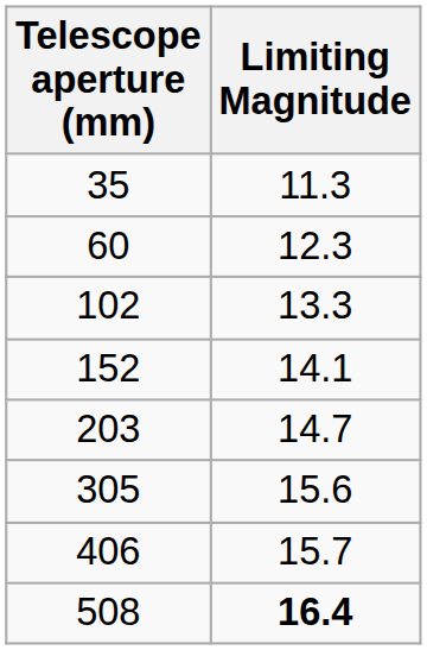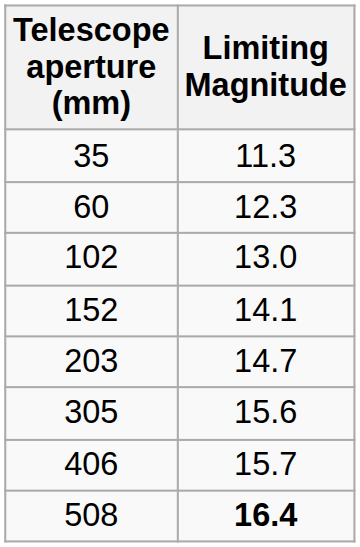 <table class="wikitable" style="float: right; margin-left: 0.5em; text-align: center;">
 <tr>
 <th>Telescope<br>aperture<br>(mm)</th>
 <th>Limiting<br>Magnitude</th>
 </tr>
 <tr>
 <td>35</td>
 <td>11.3</td>
 </tr>
 <tr>
 <td>60</td>
 <td>12.3</td>
 </tr>
 <tr>
 <td>102</td>
-<td>13.3</td>
+<td>13.0</td>
 </tr>
 <tr>
 <td>152</td>
 <td>14.1</td>
 </tr>
 <tr>
 <td>203</td>
 <td>14.7</td>
 </tr>
 <tr>
 <td>305</td>
 <td>15.6</td>
 </tr>
 <tr>
 <td>406</td>
 <td>15.7</td>
 </tr>
 <tr>
 <td>508</td>
 <td><strong>16.4</strong></td>
 </tr>
 </table>
